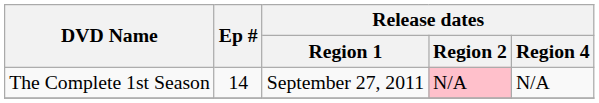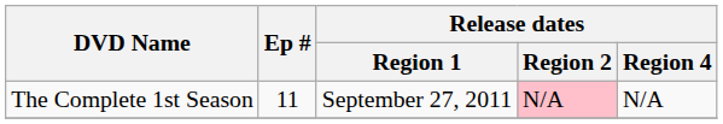 <table class="wikitable">
 <tr>
 <th rowspan="2">DVD Name</th>
 <th rowspan="2">Ep #</th>
 <th colspan="3">Release dates</th>
 </tr>
 <tr>
 <th>Region 1</th>
 <th>Region 2</th>
 <th>Region 4</th>
 </tr>
 <tr>
 <td>The Complete 1st Season</td>
-<td style="text-align:center;">14</td>
+<td style="text-align:center;">11</td>
 <td>September 27, 2011</td>
 <td style="background: pink;">N/A</td>
 <td>N/A</td>
 </tr>
 <tr>
 </tr>
 </table>
